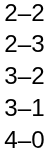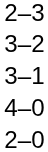 <table cellspacing=1 width=70%>
 <tr>
 <th width=25%></th>
 <th width=30%></th>
 <th width=15%></th>
 <th width=30%></th>
-</tr>
-<tr>
-<td></td>
-<td align=right></td>
-<td align=center>2–2</td>
-<td></td>
 </tr>
 <tr>
 <td></td>
 <td align=right></td>
 <td align=center>2–3</td>
 <td></td>
 </tr>
 <tr>
 <td></td>
 <td align=right></td>
 <td align=center>3–2</td>
 <td></td>
 </tr>
 <tr>
 <td></td>
 <td align=right></td>
 <td align=center>3–1</td>
 <td></td>
 </tr>
 <tr>
 <td></td>
 <td align=right></td>
 <td align=center>4–0</td>
 <td></td>
 </tr>
+<tr>
+<td></td>
+<td align=right></td>
+<td align=center>2–0</td>
+<td></td>
+</tr>
 </table>
